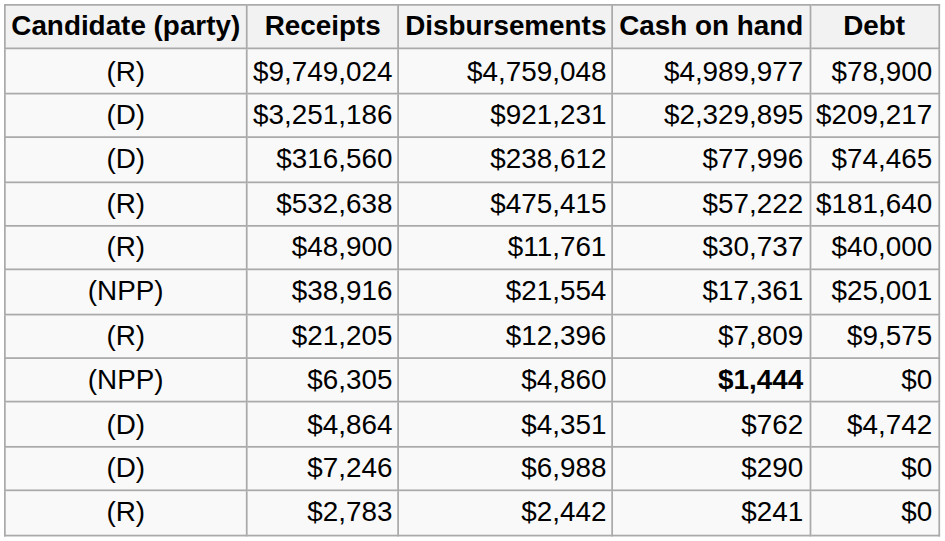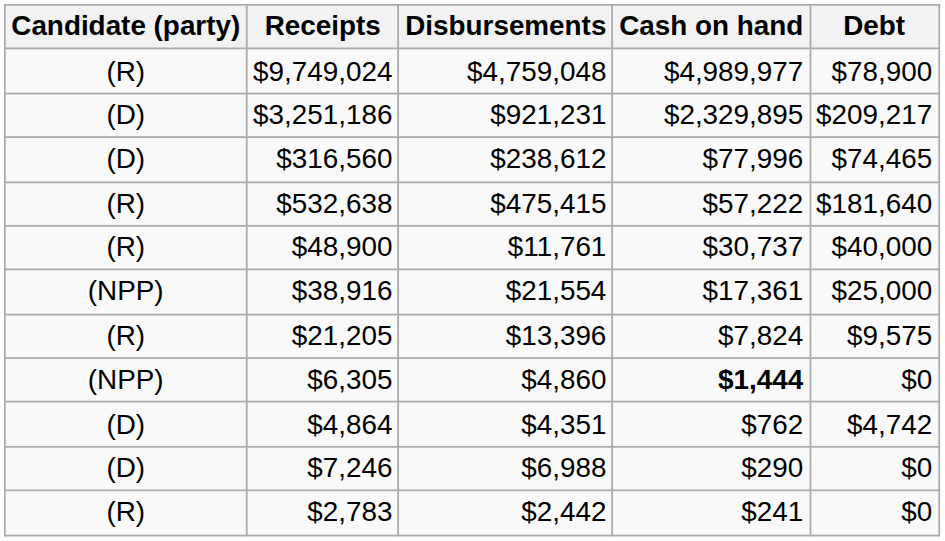 <table class="wikitable sortable" style="text-align:center">
 <tr>
 <th>Candidate (party)</th>
 <th>Receipts</th>
 <th>Disbursements</th>
 <th>Cash on hand</th>
 <th>Debt</th>
 </tr>
 <tr>
 <td> (R)</td>
 <td align=right>$9,749,024</td>
 <td align=right>$4,759,048</td>
 <td align=right>$4,989,977</td>
 <td align=right>$78,900</td>
 </tr>
 <tr>
 <td> (D)</td>
 <td align=right>$3,251,186</td>
 <td align=right>$921,231</td>
 <td align=right>$2,329,895</td>
 <td align=right>$209,217</td>
 </tr>
 <tr>
 <td> (D)</td>
 <td align=right>$316,560</td>
 <td align=right>$238,612</td>
 <td align=right>$77,996</td>
 <td align=right>$74,465</td>
 </tr>
 <tr>
 <td> (R)</td>
 <td align=right>$532,638</td>
 <td align=right>$475,415</td>
 <td align=right>$57,222</td>
 <td align=right>$181,640</td>
 </tr>
 <tr>
 <td> (R)</td>
 <td align=right>$48,900</td>
 <td align=right>$11,761</td>
 <td align=right>$30,737</td>
 <td align=right>$40,000</td>
 </tr>
 <tr>
 <td> (NPP)</td>
 <td align=right>$38,916</td>
 <td align=right>$21,554</td>
 <td align=right>$17,361</td>
-<td align=right>$25,001</td>
+<td align=right>$25,000</td>
 </tr>
 <tr>
 <td> (R)</td>
 <td align=right>$21,205</td>
-<td align=right>$12,396</td>
-<td align=right>$7,809</td>
+<td align=right>$13,396</td>
+<td align=right>$7,824</td>
 <td align=right>$9,575</td>
 </tr>
 <tr>
 <td> (NPP)</td>
 <td align=right>$6,305</td>
 <td align=right>$4,860</td>
 <td align=right><strong>$1,444</strong></td>
 <td align=right>$0</td>
 </tr>
 <tr>
 <td> (D)</td>
 <td align=right>$4,864</td>
 <td align=right>$4,351</td>
 <td align=right>$762</td>
 <td align=right>$4,742</td>
 </tr>
 <tr>
 <td> (D)</td>
 <td align=right>$7,246</td>
 <td align=right>$6,988</td>
 <td align=right>$290</td>
 <td align=right>$0</td>
 </tr>
 <tr>
 <td> (R)</td>
 <td align=right>$2,783</td>
 <td align=right>$2,442</td>
 <td align=right>$241</td>
 <td align=right>$0</td>
 </tr>
 </table>
